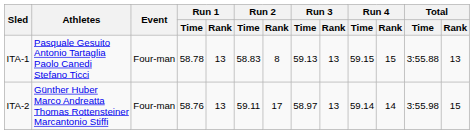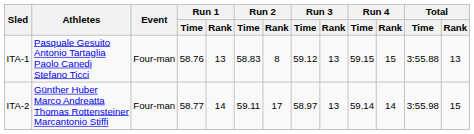 <table class="wikitable"  border="1" style="font-size:90%">
 <tr>
 <th rowspan="2">Sled</th>
 <th rowspan="2">Athletes</th>
 <th rowspan="2">Event</th>
 <th colspan="2">Run 1</th>
 <th colspan="2">Run 2</th>
 <th colspan="2">Run 3</th>
 <th colspan="2">Run 4</th>
 <th colspan="2">Total</th>
 </tr>
 <tr>
 <th>Time</th>
 <th>Rank</th>
 <th>Time</th>
 <th>Rank</th>
 <th>Time</th>
 <th>Rank</th>
 <th>Time</th>
 <th>Rank</th>
 <th>Time</th>
 <th>Rank</th>
 </tr>
 <tr>
 <td align="center">ITA-1</td>
 <td><a href='#'>Pasquale Gesuito</a><br><a href='#'>Antonio Tartaglia</a><br><a href='#'>Paolo Canedi</a><br><a href='#'>Stefano Ticci</a></td>
 <td>Four-man</td>
-<td align="center">58.78</td>
+<td align="center">58.76</td>
 <td align="center">13</td>
 <td align="center">58.83</td>
 <td align="center">8</td>
-<td align="center">59.13</td>
+<td align="center">59.12</td>
 <td align="center">13</td>
 <td align="center">59.15</td>
 <td align="center">15</td>
 <td align="center">3:55.88</td>
 <td align="center">13</td>
 </tr>
 <tr>
 <td align="center">ITA-2</td>
 <td><a href='#'>Günther Huber</a><br><a href='#'>Marco Andreatta</a><br><a href='#'>Thomas Rottensteiner</a><br><a href='#'>Marcantonio Stiffi</a></td>
 <td>Four-man</td>
-<td align="center">58.76</td>
-<td align="center">13</td>
+<td align="center">58.77</td>
+<td align="center">14</td>
 <td align="center">59.11</td>
 <td align="center">17</td>
 <td align="center">58.97</td>
 <td align="center">13</td>
 <td align="center">59.14</td>
 <td align="center">14</td>
 <td align="center">3:55.98</td>
 <td align="center">15</td>
 </tr>
 </table>
